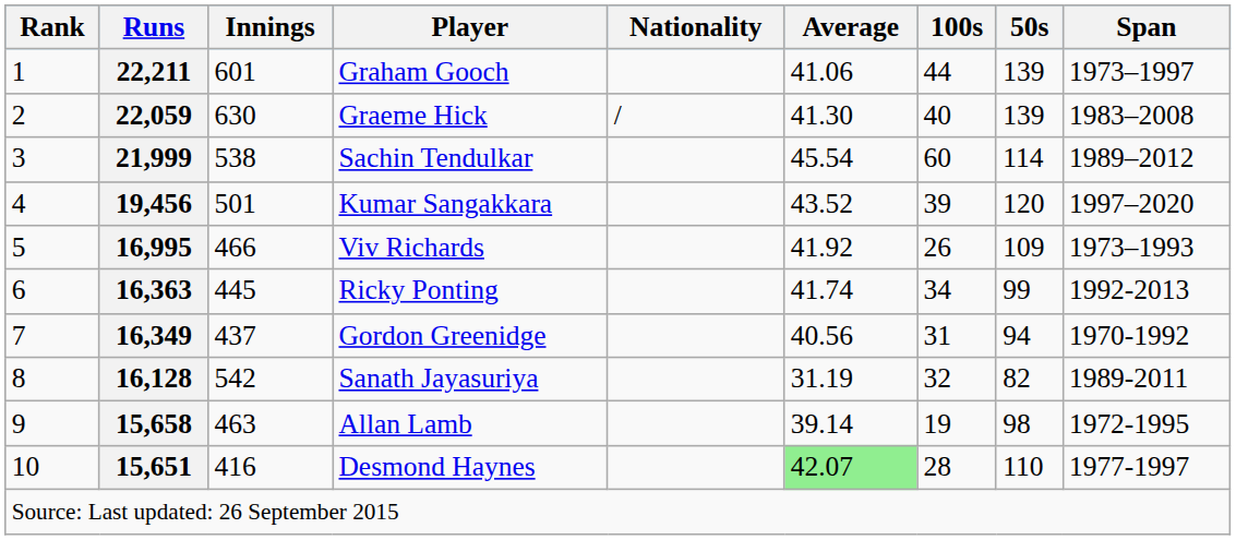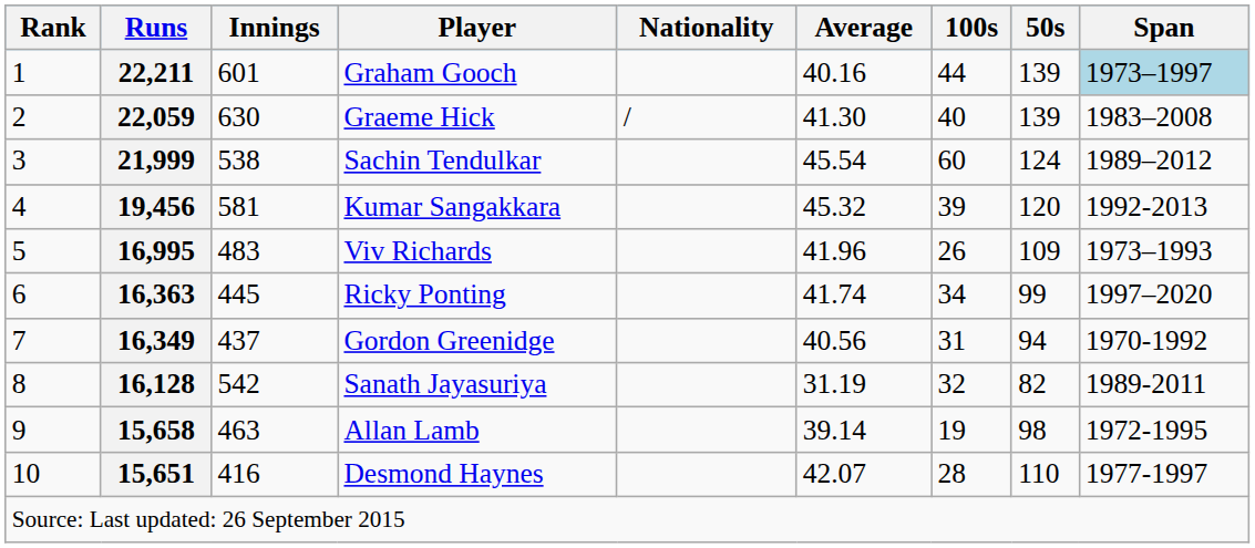 <table class="wikitable" width=80%>
 <tr bgcolor=#87cefa>
 <th>Rank</th>
 <th><a href='#'>Runs</a></th>
 <th>Innings</th>
 <th>Player</th>
 <th>Nationality</th>
 <th>Average</th>
 <th>100s</th>
 <th>50s</th>
 <th>Span</th>
 </tr>
 <tr>
 <td>1</td>
 <th>22,211</th>
 <td>601</td>
 <td><a href='#'>Graham Gooch</a></td>
 <td></td>
-<td>41.06</td>
+<td>40.16</td>
 <td>44</td>
 <td>139</td>
-<td>1973–1997</td>
+<td style="background: lightblue;">1973–1997</td>
 </tr>
 <tr>
 <td>2</td>
 <th>22,059</th>
 <td>630</td>
 <td><a href='#'>Graeme Hick</a></td>
 <td> / </td>
 <td>41.30</td>
 <td>40</td>
 <td>139</td>
 <td>1983–2008</td>
 </tr>
 <tr>
 <td>3</td>
 <th>21,999</th>
 <td>538</td>
 <td><a href='#'>Sachin Tendulkar</a></td>
 <td></td>
 <td>45.54</td>
 <td>60</td>
-<td>114</td>
+<td>124</td>
 <td>1989–2012</td>
 </tr>
 <tr>
 <td>4</td>
 <th>19,456</th>
-<td>501</td>
+<td>581</td>
 <td><a href='#'>Kumar Sangakkara</a></td>
 <td></td>
-<td>43.52</td>
+<td>45.32</td>
 <td>39</td>
 <td>120</td>
-<td>1997–2020</td>
+<td>1992-2013</td>
 </tr>
 <tr>
 <td>5</td>
 <th>16,995</th>
-<td>466</td>
+<td>483</td>
 <td><a href='#'>Viv Richards</a></td>
 <td></td>
-<td>41.92</td>
+<td>41.96</td>
 <td>26</td>
 <td>109</td>
 <td>1973–1993</td>
 </tr>
 <tr>
 <td>6</td>
 <th>16,363</th>
 <td>445</td>
 <td><a href='#'>Ricky Ponting</a></td>
 <td></td>
 <td>41.74</td>
 <td>34</td>
 <td>99</td>
-<td>1992-2013</td>
+<td>1997–2020</td>
 </tr>
 <tr>
 <td>7</td>
 <th>16,349</th>
 <td>437</td>
 <td><a href='#'>Gordon Greenidge</a></td>
 <td></td>
 <td>40.56</td>
 <td>31</td>
 <td>94</td>
 <td>1970-1992</td>
 </tr>
 <tr>
 <td>8</td>
 <th>16,128</th>
 <td>542</td>
 <td><a href='#'>Sanath Jayasuriya</a></td>
 <td></td>
 <td>31.19</td>
 <td>32</td>
 <td>82</td>
 <td>1989-2011</td>
 </tr>
 <tr>
 <td>9</td>
 <th>15,658</th>
 <td>463</td>
 <td><a href='#'>Allan Lamb</a></td>
 <td></td>
 <td>39.14</td>
 <td>19</td>
 <td>98</td>
 <td>1972-1995</td>
 </tr>
 <tr>
 <td>10</td>
 <th>15,651</th>
 <td>416</td>
 <td><a href='#'>Desmond Haynes</a></td>
 <td></td>
-<td style="background: lightgreen;">42.07</td>
+<td>42.07</td>
 <td>28</td>
 <td>110</td>
 <td>1977-1997</td>
 </tr>
 <tr>
 <td colspan="9"><small>Source:  Last updated: 26 September 2015</small></td>
 </tr>
 </table>
